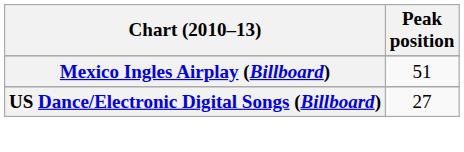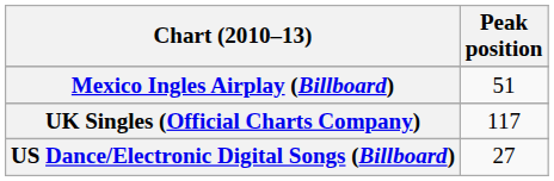 <table class="wikitable plainrowheaders sortable">
 <tr>
 <th scope="col">Chart (2010–13)</th>
 <th scope="col">Peak<br>position</th>
 </tr>
 <tr>
 </tr>
 <tr>
 </tr>
 <tr>
 <th scope="row"><a href='#'>Mexico Ingles Airplay</a> (<em><a href='#'>Billboard</a></em>)</th>
 <td align=center>51</td>
 </tr>
 <tr>
 </tr>
 <tr>
+<th scope="row">UK Singles (<a href='#'>Official Charts Company</a>)</th>
+<td align=center>117</td>
+</tr>
+<tr>
 </tr>
 <tr>
 <th scope="row">US <a href='#'>Dance/Electronic Digital Songs</a> (<em><a href='#'>Billboard</a></em>)</th>
 <td align=center>27</td>
 </tr>
 </table>
